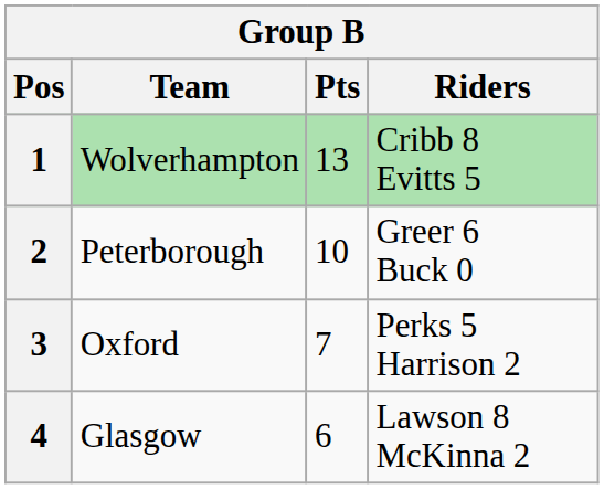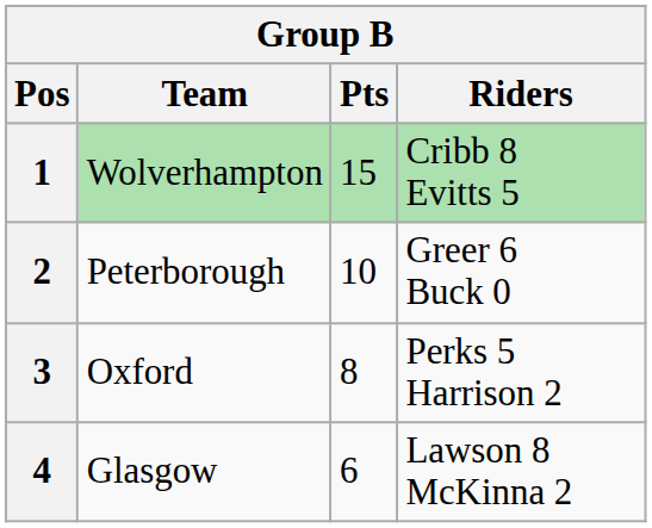 <table class="wikitable">
 <tr>
 <th colspan="4">Group B</th>
 </tr>
 <tr>
 <th width=20>Pos</th>
 <th width=80>Team</th>
 <th width=20>Pts</th>
 <th width=100>Riders</th>
 </tr>
 <tr style="background:#ACE1AF;">
 <th>1</th>
 <td>Wolverhampton</td>
-<td>13</td>
+<td>15</td>
 <td>Cribb 8<br>Evitts 5</td>
 </tr>
 <tr>
 <th>2</th>
 <td>Peterborough</td>
 <td>10</td>
 <td>Greer 6<br>Buck 0</td>
 </tr>
 <tr>
 <th>3</th>
 <td>Oxford</td>
-<td>7</td>
+<td>8</td>
 <td>Perks 5<br>Harrison 2</td>
 </tr>
 <tr>
 <th>4</th>
 <td>Glasgow</td>
 <td>6</td>
 <td>Lawson 8<br>McKinna 2</td>
 </tr>
 </table>
